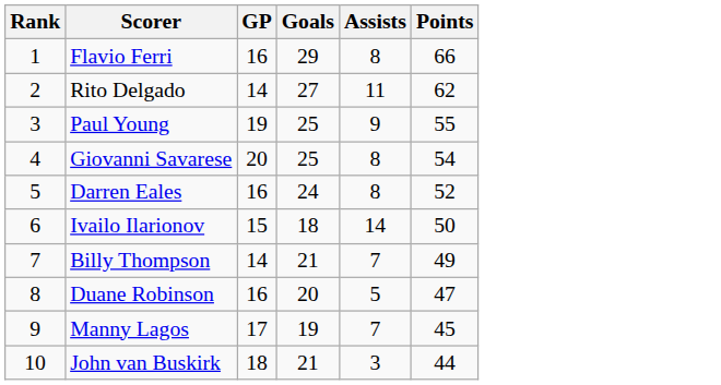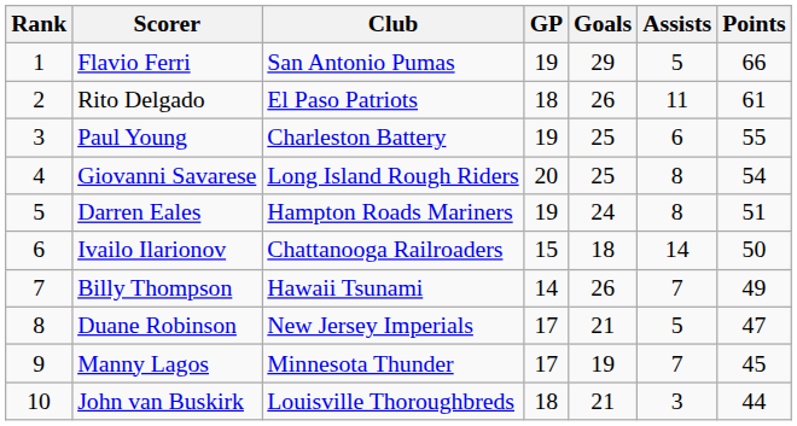 <table class="wikitable">
 <tr>
 <th>Rank</th>
 <th>Scorer</th>
+<th>Club</th>
 <th>GP</th>
 <th>Goals</th>
 <th>Assists</th>
 <th>Points</th>
 </tr>
 <tr>
 <td align=center>1</td>
 <td><a href='#'>Flavio Ferri</a></td>
-<td align=center>16</td>
+<td><a href='#'>San Antonio Pumas</a></td>
+<td align=center>19</td>
 <td align=center>29</td>
-<td align=center>8</td>
+<td align=center>5</td>
 <td align=center>66</td>
 </tr>
 <tr>
 <td align=center>2</td>
 <td>Rito Delgado</td>
-<td align=center>14</td>
-<td align=center>27</td>
+<td><a href='#'>El Paso Patriots</a></td>
+<td align=center>18</td>
+<td align=center>26</td>
 <td align=center>11</td>
-<td align=center>62</td>
+<td align=center>61</td>
 </tr>
 <tr>
 <td align=center>3</td>
 <td><a href='#'>Paul Young</a></td>
+<td><a href='#'>Charleston Battery</a></td>
 <td align=center>19</td>
 <td align=center>25</td>
-<td align=center>9</td>
+<td align=center>6</td>
 <td align=center>55</td>
 </tr>
 <tr>
 <td align=center>4</td>
 <td><a href='#'>Giovanni Savarese</a></td>
+<td><a href='#'>Long Island Rough Riders</a></td>
 <td align=center>20</td>
 <td align=center>25</td>
 <td align=center>8</td>
 <td align=center>54</td>
 </tr>
 <tr>
 <td align=center>5</td>
 <td><a href='#'>Darren Eales</a></td>
-<td align=center>16</td>
+<td><a href='#'>Hampton Roads Mariners</a></td>
+<td align=center>19</td>
 <td align=center>24</td>
 <td align=center>8</td>
-<td align=center>52</td>
+<td align=center>51</td>
 </tr>
 <tr>
 <td align=center>6</td>
 <td><a href='#'>Ivailo Ilarionov</a></td>
+<td><a href='#'>Chattanooga Railroaders</a></td>
 <td align=center>15</td>
 <td align=center>18</td>
 <td align=center>14</td>
 <td align=center>50</td>
 </tr>
 <tr>
 <td align=center>7</td>
 <td><a href='#'>Billy Thompson</a></td>
+<td><a href='#'>Hawaii Tsunami</a></td>
 <td align=center>14</td>
-<td align=center>21</td>
+<td align=center>26</td>
 <td align=center>7</td>
 <td align=center>49</td>
 </tr>
 <tr>
 <td align=center>8</td>
 <td><a href='#'>Duane Robinson</a></td>
-<td align=center>16</td>
-<td align=center>20</td>
+<td><a href='#'>New Jersey Imperials</a></td>
+<td align=center>17</td>
+<td align=center>21</td>
 <td align=center>5</td>
 <td align=center>47</td>
 </tr>
 <tr>
 <td align=center>9</td>
 <td><a href='#'>Manny Lagos</a></td>
+<td><a href='#'>Minnesota Thunder</a></td>
 <td align=center>17</td>
 <td align=center>19</td>
 <td align=center>7</td>
 <td align=center>45</td>
 </tr>
 <tr>
 <td align=center>10</td>
 <td><a href='#'>John van Buskirk</a></td>
+<td><a href='#'>Louisville Thoroughbreds</a></td>
 <td align=center>18</td>
 <td align=center>21</td>
 <td align=center>3</td>
 <td align=center>44</td>
 </tr>
 </table>
